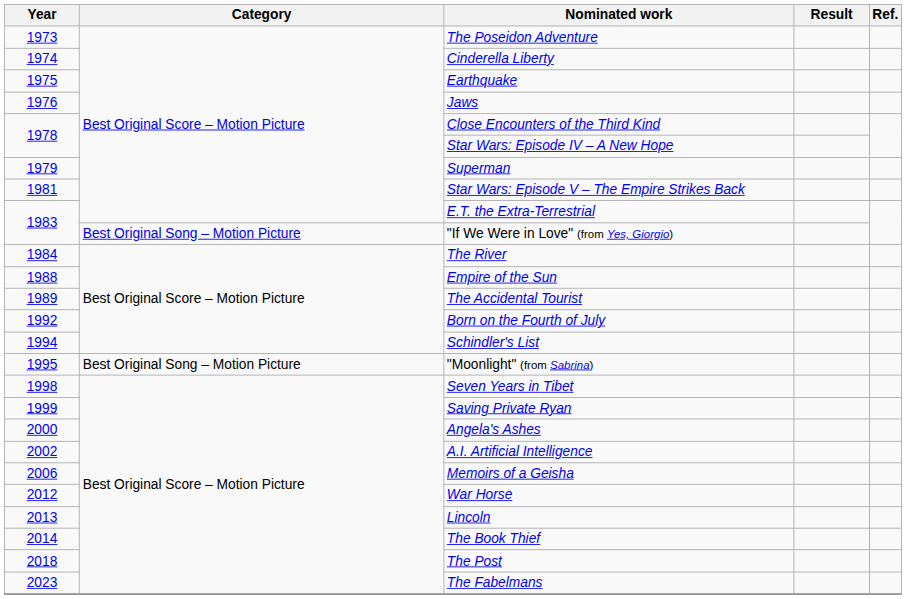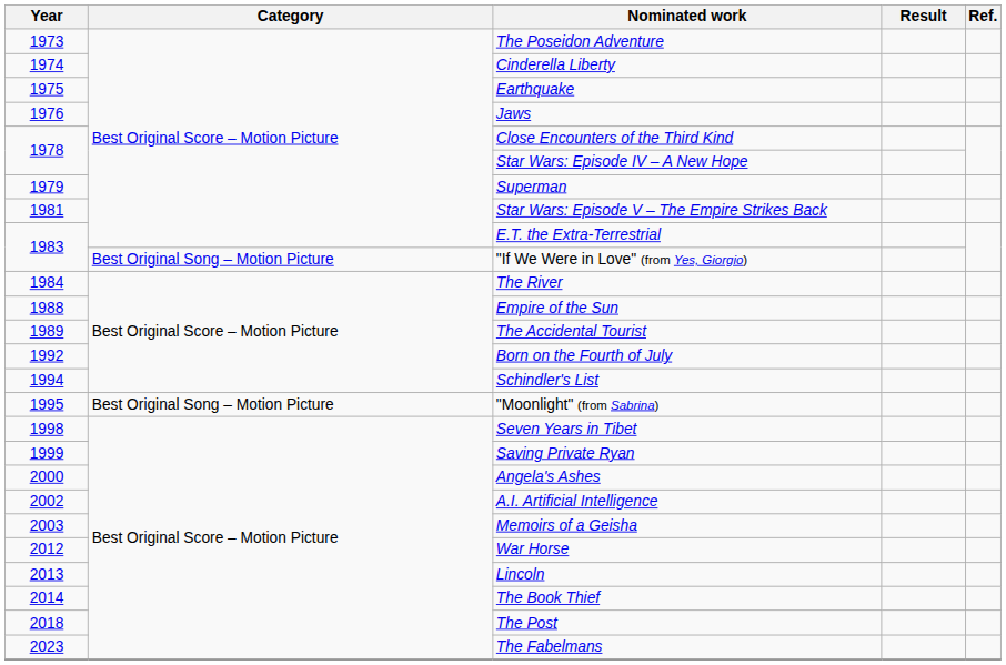 <table class=wikitable>
 <tr>
 <th scope="col" style="width:5em;">Year</th>
 <th scope="col" style="width:26em;">Category</th>
 <th scope="col" style="width:25em;">Nominated work</th>
 <th scope="col" style="width:5em;">Result</th>
 <th>Ref.</th>
 </tr>
 <tr>
 <td style="text-align:center;"><a href='#'>1973</a></td>
 <td rowspan="9"><a href='#'>Best Original Score – Motion Picture</a></td>
 <td><em><a href='#'>The Poseidon Adventure</a></em></td>
 <td></td>
 <td style="text-align: center"></td>
 </tr>
 <tr>
 <td style="text-align:center;", rowspan=1><a href='#'>1974</a></td>
 <td><em><a href='#'>Cinderella Liberty</a></em></td>
 <td></td>
 <td style="text-align: center"></td>
 </tr>
 <tr>
 <td style="text-align:center;"><a href='#'>1975</a></td>
 <td><em><a href='#'>Earthquake</a></em></td>
 <td></td>
 <td style="text-align: center"></td>
 </tr>
 <tr>
 <td style="text-align:center;"><a href='#'>1976</a></td>
 <td><em><a href='#'>Jaws</a></em></td>
 <td></td>
 <td style="text-align: center"></td>
 </tr>
 <tr>
 <td style="text-align:center;", rowspan=2><a href='#'>1978</a></td>
 <td><em><a href='#'>Close Encounters of the Third Kind</a></em></td>
 <td></td>
 <td rowspan=2 style="text-align: center"></td>
 </tr>
 <tr>
 <td><em><a href='#'>Star Wars: Episode IV – A New Hope</a></em></td>
 <td></td>
 </tr>
 <tr>
 <td style="text-align:center;"><a href='#'>1979</a></td>
 <td><em><a href='#'>Superman</a></em></td>
 <td></td>
 <td style="text-align: center"></td>
 </tr>
 <tr>
 <td style="text-align:center;"><a href='#'>1981</a></td>
 <td><em><a href='#'>Star Wars: Episode V – The Empire Strikes Back</a></em></td>
 <td></td>
 <td style="text-align: center"></td>
 </tr>
 <tr>
 <td style="text-align:center;", rowspan=2><a href='#'>1983</a></td>
 <td><em><a href='#'>E.T. the Extra-Terrestrial</a></em></td>
 <td></td>
 <td rowspan=2 style="text-align: center"></td>
 </tr>
 <tr>
 <td><a href='#'>Best Original Song – Motion Picture</a></td>
 <td>"If We Were in Love" <small>(from <em><a href='#'>Yes, Giorgio</a></em>)</small></td>
 <td></td>
 </tr>
 <tr>
 <td style="text-align:center;"><a href='#'>1984</a></td>
 <td rowspan="5">Best Original Score – Motion Picture</td>
 <td><em><a href='#'>The River</a></em></td>
 <td></td>
 <td style="text-align: center"></td>
 </tr>
 <tr>
 <td style="text-align:center;"><a href='#'>1988</a></td>
 <td><em><a href='#'>Empire of the Sun</a></em></td>
 <td></td>
 <td style="text-align: center"></td>
 </tr>
 <tr>
 <td style="text-align:center;"><a href='#'>1989</a></td>
 <td><em><a href='#'>The Accidental Tourist</a></em></td>
 <td></td>
 <td style="text-align: center"></td>
 </tr>
 <tr>
 <td style="text-align:center;"><a href='#'>1992</a></td>
 <td><em><a href='#'>Born on the Fourth of July</a></em></td>
 <td></td>
 <td style="text-align: center"></td>
 </tr>
 <tr>
 <td style="text-align:center;"><a href='#'>1994</a></td>
 <td><em><a href='#'>Schindler's List</a></em></td>
 <td></td>
 <td style="text-align: center"></td>
 </tr>
 <tr>
 <td style="text-align:center;"><a href='#'>1995</a></td>
 <td>Best Original Song – Motion Picture</td>
 <td>"Moonlight" <small>(from <em><a href='#'>Sabrina</a></em>)</small></td>
 <td></td>
 <td style="text-align: center"></td>
 </tr>
 <tr>
 <td style="text-align:center;"><a href='#'>1998</a></td>
 <td rowspan="10">Best Original Score – Motion Picture</td>
 <td><em><a href='#'>Seven Years in Tibet</a></em></td>
 <td></td>
 <td style="text-align: center"></td>
 </tr>
 <tr>
 <td style="text-align:center;"><a href='#'>1999</a></td>
 <td><em><a href='#'>Saving Private Ryan</a></em></td>
 <td></td>
 <td style="text-align: center"></td>
 </tr>
 <tr>
 <td style="text-align:center;"><a href='#'>2000</a></td>
 <td><em><a href='#'>Angela's Ashes</a></em></td>
 <td></td>
 <td style="text-align: center"></td>
 </tr>
 <tr>
 <td style="text-align:center;"><a href='#'>2002</a></td>
 <td><em><a href='#'>A.I. Artificial Intelligence</a></em></td>
 <td></td>
 <td style="text-align: center"></td>
 </tr>
 <tr>
-<td style="text-align:center;"><a href='#'>2006</a></td>
+<td style="text-align:center;"><a href='#'>2003</a></td>
 <td><em><a href='#'>Memoirs of a Geisha</a></em></td>
 <td></td>
 <td style="text-align: center"></td>
 </tr>
 <tr>
 <td style="text-align:center;"><a href='#'>2012</a></td>
 <td><em><a href='#'>War Horse</a></em></td>
 <td></td>
 <td style="text-align: center"></td>
 </tr>
 <tr>
 <td style="text-align:center;"><a href='#'>2013</a></td>
 <td><em><a href='#'>Lincoln</a></em></td>
 <td></td>
 <td style="text-align: center"></td>
 </tr>
 <tr>
 <td style="text-align:center;"><a href='#'>2014</a></td>
 <td><em><a href='#'>The Book Thief</a></em></td>
 <td></td>
 <td style="text-align: center"></td>
 </tr>
 <tr>
 <td style="text-align:center;"><a href='#'>2018</a></td>
 <td><em><a href='#'>The Post</a></em></td>
 <td></td>
 <td style="text-align: center"></td>
 </tr>
 <tr>
 <td style="text-align:center;"><a href='#'>2023</a></td>
 <td><em><a href='#'>The Fabelmans</a></em></td>
 <td></td>
 <td style="text-align: center"></td>
 </tr>
 <tr>
 </tr>
 <tr style="border-top:2px solid gray;">
 </tr>
 </table>
